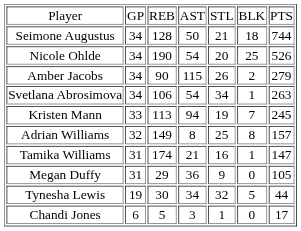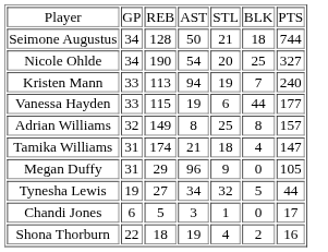 <table border="1" cellpadding="1">
 <tr align="center">
 <td>Player</td>
 <td>GP</td>
 <td>REB</td>
 <td>AST</td>
 <td>STL</td>
 <td>BLK</td>
 <td>PTS</td>
 </tr>
 <tr align="center">
 <td>Seimone Augustus</td>
 <td>34</td>
 <td>128</td>
 <td>50</td>
 <td>21</td>
 <td>18</td>
 <td>744</td>
 </tr>
 <tr align="center">
 <td>Nicole Ohlde</td>
 <td>34</td>
 <td>190</td>
 <td>54</td>
 <td>20</td>
 <td>25</td>
-<td>526</td>
-</tr>
-<tr align="center">
-<td>Amber Jacobs</td>
-<td>34</td>
-<td>90</td>
-<td>115</td>
-<td>26</td>
-<td>2</td>
-<td>279</td>
-</tr>
-<tr align="center">
-<td>Svetlana Abrosimova</td>
-<td>34</td>
-<td>106</td>
-<td>54</td>
-<td>34</td>
-<td>1</td>
-<td>263</td>
+<td>327</td>
 </tr>
 <tr align="center">
 <td>Kristen Mann</td>
 <td>33</td>
 <td>113</td>
 <td>94</td>
 <td>19</td>
 <td>7</td>
-<td>245</td>
+<td>240</td>
+</tr>
+<tr align="center">
+<td>Vanessa Hayden</td>
+<td>33</td>
+<td>115</td>
+<td>19</td>
+<td>6</td>
+<td>44</td>
+<td>177</td>
 </tr>
 <tr align="center">
 <td>Adrian Williams</td>
 <td>32</td>
 <td>149</td>
 <td>8</td>
 <td>25</td>
 <td>8</td>
 <td>157</td>
 </tr>
 <tr align="center">
 <td>Tamika Williams</td>
 <td>31</td>
 <td>174</td>
 <td>21</td>
-<td>16</td>
-<td>1</td>
+<td>18</td>
+<td>4</td>
 <td>147</td>
 </tr>
 <tr align="center">
 <td>Megan Duffy</td>
 <td>31</td>
 <td>29</td>
-<td>36</td>
+<td>96</td>
 <td>9</td>
 <td>0</td>
 <td>105</td>
 </tr>
 <tr align="center">
 <td>Tynesha Lewis</td>
 <td>19</td>
-<td>30</td>
+<td>27</td>
 <td>34</td>
 <td>32</td>
 <td>5</td>
 <td>44</td>
 </tr>
 <tr align="center">
 <td>Chandi Jones</td>
 <td>6</td>
 <td>5</td>
 <td>3</td>
 <td>1</td>
 <td>0</td>
 <td>17</td>
 </tr>
+<tr align="center">
+<td>Shona Thorburn</td>
+<td>22</td>
+<td>18</td>
+<td>19</td>
+<td>4</td>
+<td>2</td>
+<td>16</td>
+</tr>
 </table>
